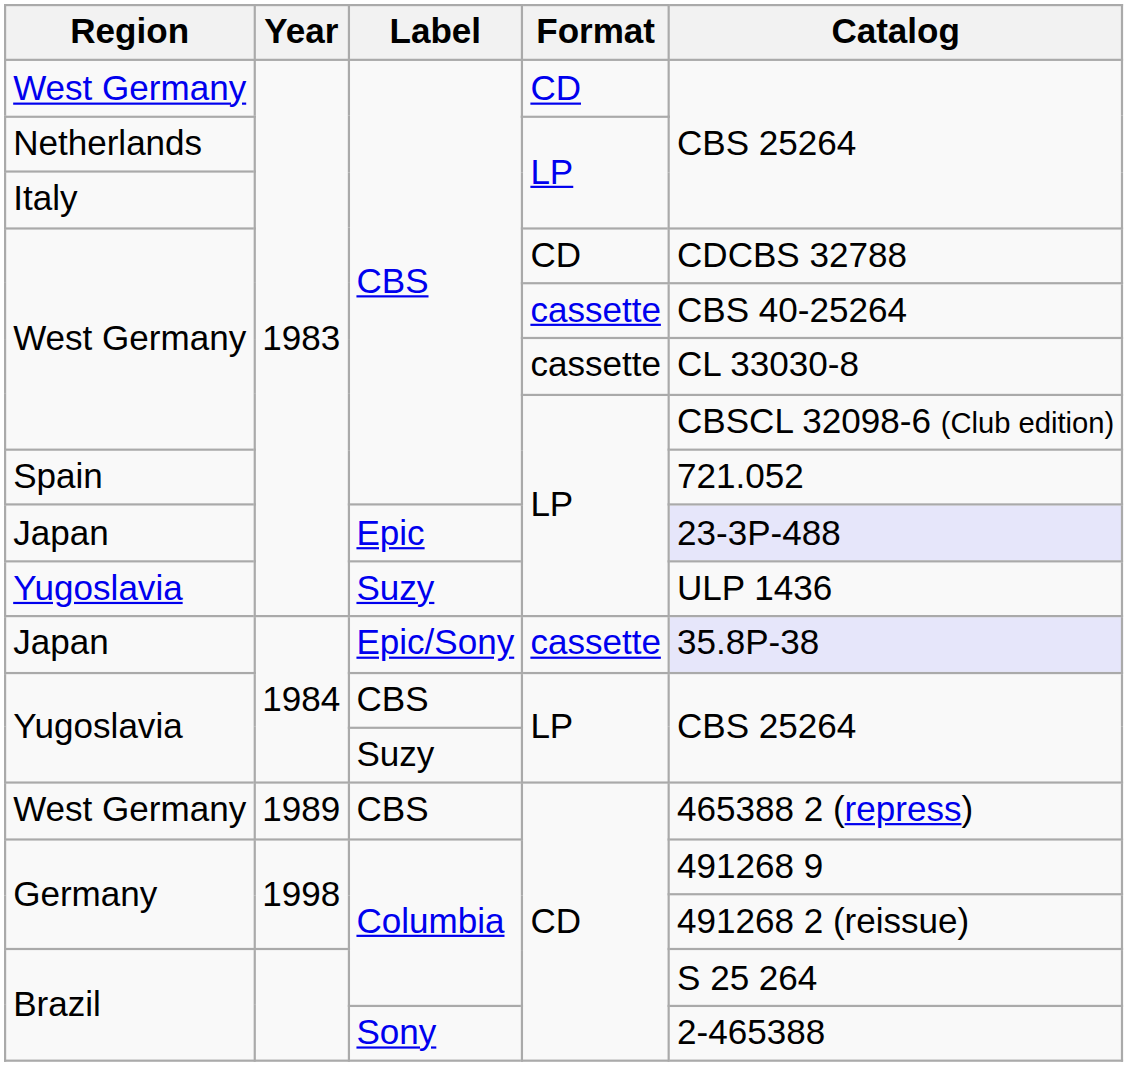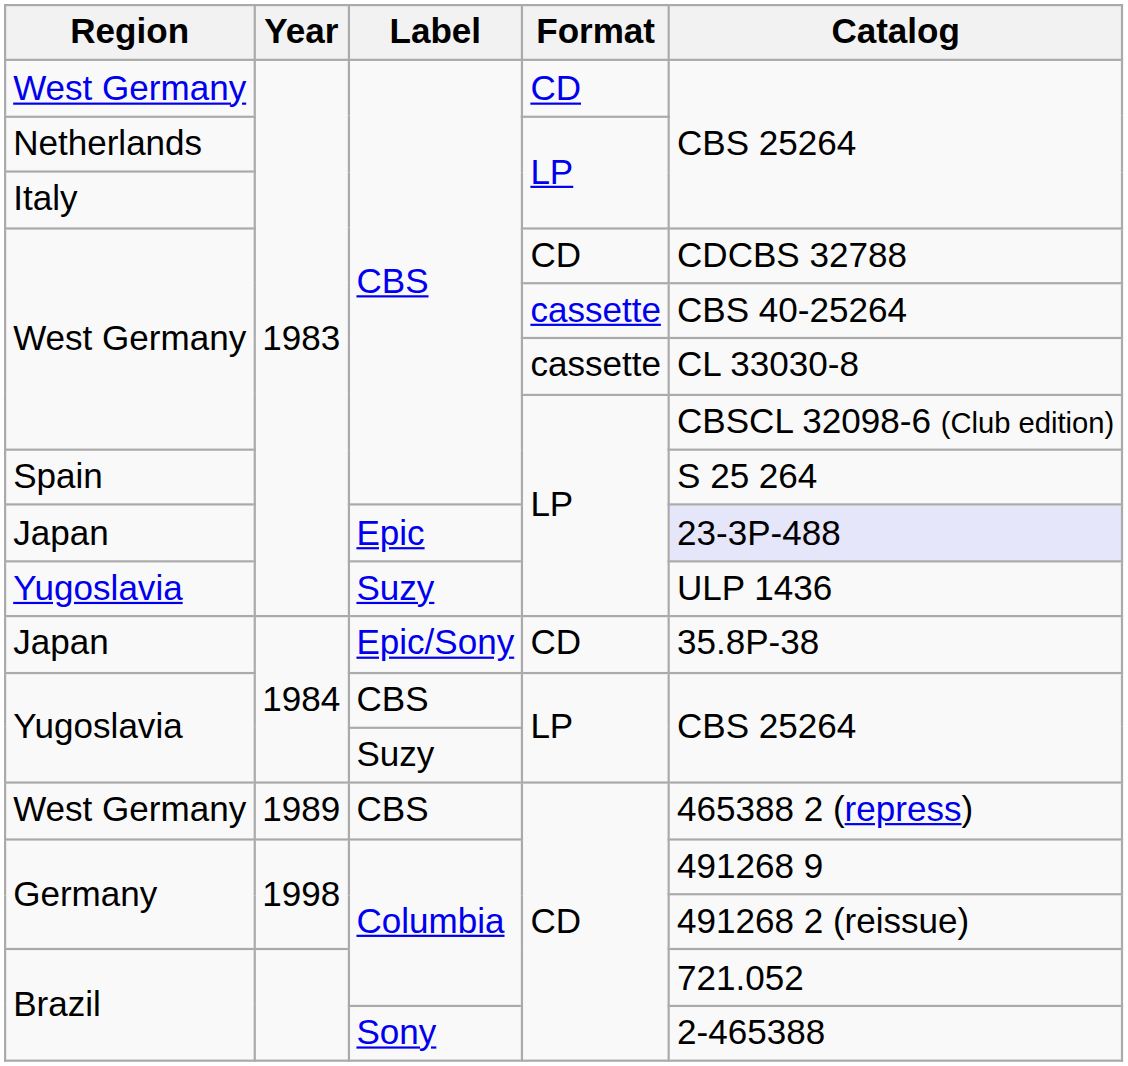 <table class="wikitable">
 <tr>
 <th>Region</th>
 <th>Year</th>
 <th>Label</th>
 <th>Format</th>
 <th>Catalog</th>
 </tr>
 <tr>
 <td rowspan="2"><a href='#'>West Germany</a></td>
 <td rowspan="11">1983</td>
 <td rowspan="9"><a href='#'>CBS</a></td>
 <td><a href='#'>CD</a></td>
 <td rowspan="4">CBS 25264</td>
 </tr>
 <tr>
 <td rowspan="3"><a href='#'>LP</a></td>
 </tr>
 <tr>
 <td>Netherlands</td>
 </tr>
 <tr>
 <td>Italy</td>
 </tr>
 <tr>
 <td rowspan="4">West Germany</td>
 <td>CD</td>
 <td>CDCBS 32788</td>
 </tr>
 <tr>
 <td><a href='#'>cassette</a></td>
 <td>CBS 40-25264</td>
 </tr>
 <tr>
 <td>cassette</td>
 <td>CL 33030-8</td>
 </tr>
 <tr>
 <td rowspan="4">LP</td>
 <td>CBSCL 32098-6 <small>(Club edition)</small></td>
 </tr>
 <tr>
 <td>Spain</td>
-<td>721.052</td>
+<td>S 25 264</td>
 </tr>
 <tr>
 <td>Japan</td>
 <td><a href='#'>Epic</a></td>
 <td style="background: lavender;">23-3P-488</td>
 </tr>
 <tr>
 <td><a href='#'>Yugoslavia</a></td>
 <td><a href='#'>Suzy</a></td>
 <td>ULP 1436</td>
 </tr>
 <tr>
 <td>Japan</td>
 <td rowspan="3">1984</td>
 <td><a href='#'>Epic/Sony</a></td>
-<td><a href='#'>cassette</a></td>
-<td style="background: lavender;">35.8P-38</td>
+<td>CD</td>
+<td>35.8P-38</td>
 </tr>
 <tr>
 <td rowspan="2">Yugoslavia</td>
 <td>CBS</td>
 <td rowspan="2">LP</td>
 <td rowspan="2">CBS 25264</td>
 </tr>
 <tr>
 <td>Suzy</td>
 </tr>
 <tr>
 <td>West Germany</td>
 <td>1989</td>
 <td>CBS</td>
 <td rowspan="5">CD</td>
 <td>465388 2 (<a href='#'>repress</a>)</td>
 </tr>
 <tr>
 <td rowspan="2">Germany</td>
 <td rowspan="2">1998</td>
 <td rowspan="3"><a href='#'>Columbia</a></td>
 <td>491268 9</td>
 </tr>
 <tr>
 <td>491268 2 (reissue)</td>
 </tr>
 <tr>
 <td rowspan="2">Brazil</td>
 <td rowspan="2"> </td>
-<td>S 25 264</td>
+<td>721.052</td>
 </tr>
 <tr>
 <td><a href='#'>Sony</a></td>
 <td>2-465388</td>
 </tr>
 </table>
